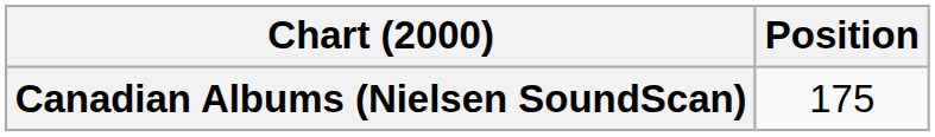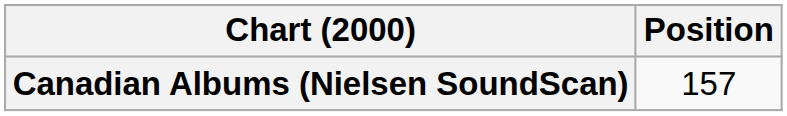 <table class="wikitable plainrowheaders" style="text-align:center">
 <tr>
 <th>Chart (2000)</th>
 <th>Position</th>
 </tr>
 <tr>
 <th scope="row">Canadian Albums (Nielsen SoundScan)</th>
-<td>175</td>
+<td>157</td>
 </tr>
 </table>
